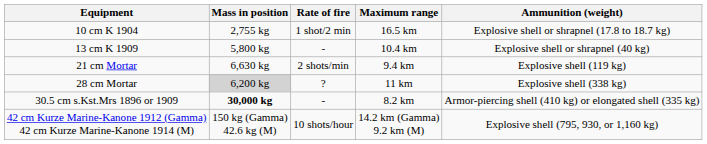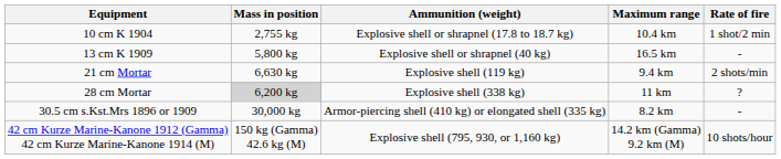 <table class="wikitable sortable centre" style="text-align:center;">
 <tr>
 <th>Equipment</th>
 <th>Mass in position</th>
+<th>Ammunition (weight)</th>
+<th>Maximum range</th>
 <th>Rate of fire</th>
-<th>Maximum range</th>
-<th>Ammunition (weight)</th>
 </tr>
 <tr>
 <td>10 cm K 1904</td>
 <td>2,755 kg</td>
+<td>Explosive shell or shrapnel (17.8 to 18.7 kg)</td>
+<td>10.4 km</td>
 <td>1 shot/2 min</td>
-<td>16.5 km</td>
-<td>Explosive shell or shrapnel (17.8 to 18.7 kg)</td>
 </tr>
 <tr>
 <td>13 cm K 1909</td>
 <td>5,800 kg</td>
+<td>Explosive shell or shrapnel (40 kg)</td>
+<td>16.5 km</td>
 <td>-</td>
-<td>10.4 km</td>
-<td>Explosive shell or shrapnel (40 kg)</td>
 </tr>
 <tr>
 <td>21 cm <a href='#'>Mortar</a></td>
 <td>6,630 kg</td>
+<td>Explosive shell (119 kg)</td>
+<td>9.4 km</td>
 <td>2 shots/min</td>
-<td>9.4 km</td>
-<td>Explosive shell (119 kg)</td>
 </tr>
 <tr>
 <td>28 cm Mortar</td>
 <td style="background: lightgrey;">6,200 kg</td>
+<td>Explosive shell (338 kg)</td>
+<td>11 km</td>
 <td>?</td>
-<td>11 km</td>
-<td>Explosive shell (338 kg)</td>
 </tr>
 <tr>
 <td>30.5 cm s.Kst.Mrs 1896 or 1909</td>
-<td><strong>30,000 kg</strong></td>
+<td>30,000 kg</td>
+<td>Armor-piercing shell (410 kg) or elongated shell (335 kg)</td>
+<td>8.2 km</td>
 <td>-</td>
-<td>8.2 km</td>
-<td>Armor-piercing shell (410 kg) or elongated shell (335 kg)</td>
 </tr>
 <tr>
 <td><a href='#'>42 cm Kurze Marine-Kanone 1912 (Gamma)</a><br>42 cm Kurze Marine-Kanone 1914 (M)</td>
 <td>150 kg (Gamma)<br>42.6 kg (M)</td>
+<td>Explosive shell (795, 930, or 1,160 kg)</td>
+<td>14.2 km (Gamma)<br>9.2 km (M)</td>
 <td>10 shots/hour</td>
-<td>14.2 km (Gamma)<br>9.2 km (M)</td>
-<td>Explosive shell (795, 930, or 1,160 kg)</td>
 </tr>
 </table>
